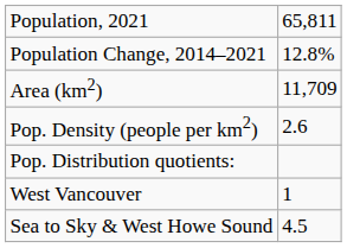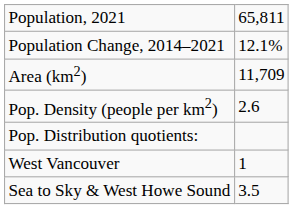 <table class="wikitable">
 <tr>
 <td>Population, 2021</td>
 <td>65,811</td>
 </tr>
 <tr>
 <td>Population Change, 2014–2021</td>
-<td>12.8%</td>
+<td>12.1%</td>
 </tr>
 <tr>
 <td>Area (km<sup>2</sup>)</td>
 <td>11,709</td>
 </tr>
 <tr>
 <td>Pop. Density (people per km<sup>2</sup>)</td>
 <td>2.6</td>
 </tr>
 <tr>
 <td>Pop. Distribution quotients:</td>
 <td></td>
 </tr>
 <tr>
 <td>West Vancouver</td>
 <td>1</td>
 </tr>
 <tr>
 <td>Sea to Sky & West Howe Sound</td>
-<td>4.5</td>
+<td>3.5</td>
 </tr>
 </table>
